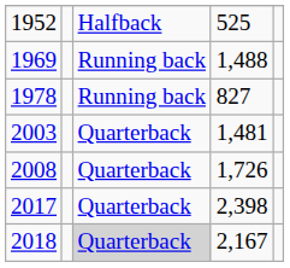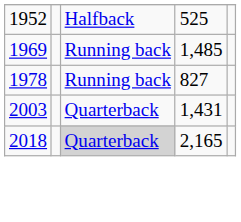 <table class="wikitable">
 <tr>
 </tr>
 <tr>
 <td>1952</td>
 <td></td>
 <td><a href='#'>Halfback</a></td>
 <td>525</td>
 <td></td>
 </tr>
 <tr>
 <td><a href='#'>1969</a></td>
 <td></td>
 <td><a href='#'>Running back</a></td>
-<td>1,488</td>
+<td>1,485</td>
 <td></td>
 </tr>
 <tr>
 <td><a href='#'>1978</a></td>
 <td></td>
 <td><a href='#'>Running back</a></td>
 <td>827</td>
 <td></td>
 </tr>
 <tr>
 <td><a href='#'>2003</a></td>
 <td></td>
 <td><a href='#'>Quarterback</a></td>
-<td>1,481</td>
-<td></td>
-</tr>
-<tr>
-<td><a href='#'>2008</a></td>
-<td></td>
-<td><a href='#'>Quarterback</a></td>
-<td>1,726</td>
-<td></td>
-</tr>
-<tr>
-<td><a href='#'>2017</a></td>
-<td></td>
-<td><a href='#'>Quarterback</a></td>
-<td>2,398</td>
+<td>1,431</td>
 <td></td>
 </tr>
 <tr>
 <td><a href='#'>2018</a></td>
 <td></td>
 <td style="background: lightgrey;"><a href='#'>Quarterback</a></td>
-<td>2,167</td>
+<td>2,165</td>
 <td></td>
 </tr>
 </table>
